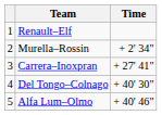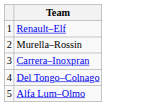 <table class="wikitable">
 <tr>
 <th></th>
 <th>Team</th>
-<th>Time</th>
 </tr>
 <tr>
 <td>1</td>
 <td><a href='#'>Renault–Elf</a></td>
-<td align=right></td>
 </tr>
 <tr>
 <td>2</td>
 <td>Murella–Rossin</td>
-<td align=right>+ 2' 34"</td>
 </tr>
 <tr>
 <td>3</td>
 <td><a href='#'>Carrera–Inoxpran</a></td>
-<td align=right>+ 27' 41"</td>
 </tr>
 <tr>
 <td>4</td>
 <td><a href='#'>Del Tongo–Colnago</a></td>
-<td align=right>+ 40' 30"</td>
 </tr>
 <tr>
 <td>5</td>
 <td><a href='#'>Alfa Lum–Olmo</a></td>
-<td align=right>+ 40' 46"</td>
 </tr>
 </table>
